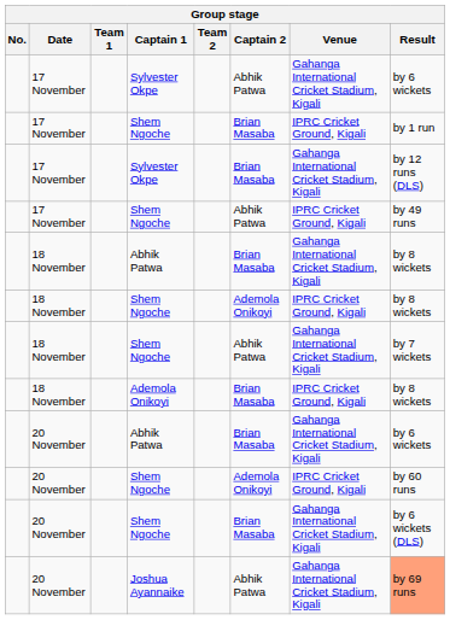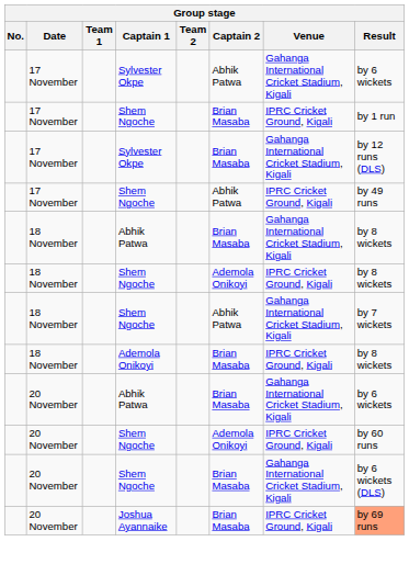 <table class="wikitable">
 <tr>
 <th colspan="9">Group stage</th>
 </tr>
 <tr>
 <th>No.</th>
 <th>Date</th>
 <th>Team 1</th>
 <th>Captain 1</th>
 <th>Team 2</th>
 <th>Captain 2</th>
 <th>Venue</th>
 <th>Result</th>
 </tr>
 <tr>
 <td></td>
 <td>17 November</td>
 <td></td>
 <td><a href='#'>Sylvester Okpe</a></td>
 <td></td>
 <td>Abhik Patwa</td>
 <td><a href='#'>Gahanga International Cricket Stadium</a>, <a href='#'>Kigali</a></td>
 <td> by 6 wickets</td>
 </tr>
 <tr>
 <td></td>
 <td>17 November</td>
 <td></td>
 <td><a href='#'>Shem Ngoche</a></td>
 <td></td>
 <td><a href='#'>Brian Masaba</a></td>
 <td><a href='#'>IPRC Cricket Ground</a>, <a href='#'>Kigali</a></td>
 <td> by 1 run</td>
 </tr>
 <tr>
 <td></td>
 <td>17 November</td>
 <td></td>
 <td><a href='#'>Sylvester Okpe</a></td>
 <td></td>
 <td><a href='#'>Brian Masaba</a></td>
 <td><a href='#'>Gahanga International Cricket Stadium</a>, <a href='#'>Kigali</a></td>
 <td> by 12 runs (<a href='#'>DLS</a>)</td>
 </tr>
 <tr>
 <td></td>
 <td>17 November</td>
 <td></td>
 <td><a href='#'>Shem Ngoche</a></td>
 <td></td>
 <td>Abhik Patwa</td>
 <td><a href='#'>IPRC Cricket Ground</a>, <a href='#'>Kigali</a></td>
 <td> by 49 runs</td>
 </tr>
 <tr>
 <td></td>
 <td>18 November</td>
 <td></td>
 <td>Abhik Patwa</td>
 <td></td>
 <td><a href='#'>Brian Masaba</a></td>
 <td><a href='#'>Gahanga International Cricket Stadium</a>, <a href='#'>Kigali</a></td>
 <td> by 8 wickets</td>
 </tr>
 <tr>
 <td></td>
 <td>18 November</td>
 <td></td>
 <td><a href='#'>Shem Ngoche</a></td>
 <td></td>
 <td><a href='#'>Ademola Onikoyi</a></td>
 <td><a href='#'>IPRC Cricket Ground</a>, <a href='#'>Kigali</a></td>
 <td> by 8 wickets</td>
 </tr>
 <tr>
 <td></td>
 <td>18 November</td>
 <td></td>
 <td><a href='#'>Shem Ngoche</a></td>
 <td></td>
 <td>Abhik Patwa</td>
 <td><a href='#'>Gahanga International Cricket Stadium</a>, <a href='#'>Kigali</a></td>
 <td> by 7 wickets</td>
 </tr>
 <tr>
 <td></td>
 <td>18 November</td>
 <td></td>
 <td><a href='#'>Ademola Onikoyi</a></td>
 <td></td>
 <td><a href='#'>Brian Masaba</a></td>
 <td><a href='#'>IPRC Cricket Ground</a>, <a href='#'>Kigali</a></td>
 <td> by 8 wickets</td>
 </tr>
 <tr>
 <td></td>
 <td>20 November</td>
 <td></td>
 <td>Abhik Patwa</td>
 <td></td>
 <td><a href='#'>Brian Masaba</a></td>
 <td><a href='#'>Gahanga International Cricket Stadium</a>, <a href='#'>Kigali</a></td>
 <td> by 6 wickets</td>
 </tr>
 <tr>
 <td></td>
 <td>20 November</td>
 <td></td>
 <td><a href='#'>Shem Ngoche</a></td>
 <td></td>
 <td><a href='#'>Ademola Onikoyi</a></td>
 <td><a href='#'>IPRC Cricket Ground</a>, <a href='#'>Kigali</a></td>
 <td> by 60 runs</td>
 </tr>
 <tr>
 <td></td>
 <td>20 November</td>
 <td></td>
 <td><a href='#'>Shem Ngoche</a></td>
 <td></td>
 <td><a href='#'>Brian Masaba</a></td>
 <td><a href='#'>Gahanga International Cricket Stadium</a>, <a href='#'>Kigali</a></td>
 <td> by 6 wickets (<a href='#'>DLS</a>)</td>
 </tr>
 <tr>
 <td></td>
 <td>20 November</td>
 <td></td>
 <td><a href='#'>Joshua Ayannaike</a></td>
 <td></td>
-<td>Abhik Patwa</td>
-<td><a href='#'>Gahanga International Cricket Stadium</a>, <a href='#'>Kigali</a></td>
+<td><a href='#'>Brian Masaba</a></td>
+<td><a href='#'>IPRC Cricket Ground</a>, <a href='#'>Kigali</a></td>
 <td style="background: lightsalmon;"> by 69 runs</td>
 </tr>
 </table>
